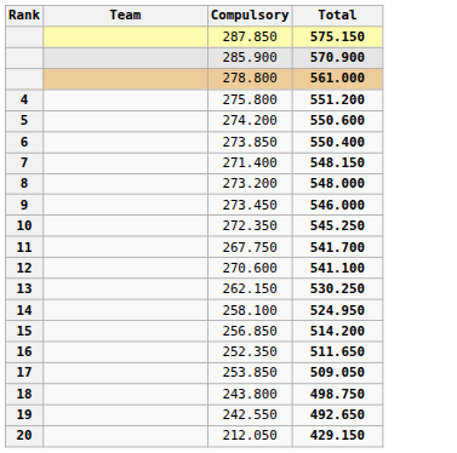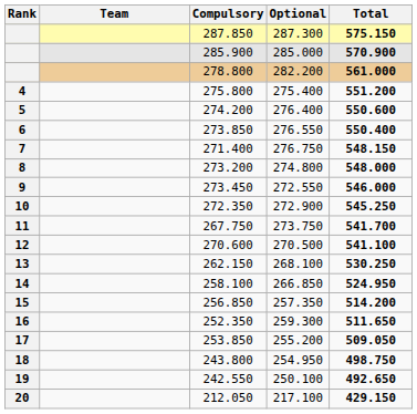 <table class="wikitable sortable" style="text-align:center; font-size:95%">
 <tr>
 <th scope="col" style="width:25px;">Rank</th>
 <th scope="col" style="width:150px;">Team</th>
 <th scope="col" style="width:50px;">Compulsory</th>
+<th scope="col" style="width:50px;">Optional</th>
 <th scope="col" style="width:80px;">Total</th>
 </tr>
 <tr style="background:#fffcaf;">
 <th scope=row style="text-align:center"></th>
 <td style="text-align:left;"><strong></strong></td>
 <td>287.850</td>
+<td>287.300</td>
 <td><strong>575.150</strong></td>
 </tr>
 <tr style="background:#e5e5e5;">
 <th scope=row style="text-align:center"></th>
 <td style="text-align:left;"><strong></strong></td>
 <td>285.900</td>
+<td>285.000</td>
 <td><strong>570.900</strong></td>
 </tr>
 <tr style="background:#ec9;">
 <th scope=row style="text-align:center"></th>
 <td style="text-align:left;"><strong></strong></td>
 <td>278.800</td>
+<td>282.200</td>
 <td><strong>561.000</strong></td>
 </tr>
 <tr>
 <th scope=row style="text-align:center">4</th>
 <td style="text-align:left;"></td>
 <td>275.800</td>
+<td>275.400</td>
 <td><strong>551.200</strong></td>
 </tr>
 <tr>
 <th scope=row style="text-align:center">5</th>
 <td style="text-align:left;"></td>
 <td>274.200</td>
+<td>276.400</td>
 <td><strong>550.600</strong></td>
 </tr>
 <tr>
 <th scope=row style="text-align:center">6</th>
 <td style="text-align:left;"></td>
 <td>273.850</td>
+<td>276.550</td>
 <td><strong>550.400</strong></td>
 </tr>
 <tr>
 <th scope=row style="text-align:center">7</th>
 <td style="text-align:left;"></td>
 <td>271.400</td>
+<td>276.750</td>
 <td><strong>548.150</strong></td>
 </tr>
 <tr>
 <th scope=row style="text-align:center">8</th>
 <td style="text-align:left;"></td>
 <td>273.200</td>
+<td>274.800</td>
 <td><strong>548.000</strong></td>
 </tr>
 <tr>
 <th scope=row style="text-align:center">9</th>
 <td style="text-align:left;"></td>
 <td>273.450</td>
+<td>272.550</td>
 <td><strong>546.000</strong></td>
 </tr>
 <tr>
 <th scope=row style="text-align:center">10</th>
 <td style="text-align:left;"></td>
 <td>272.350</td>
+<td>272.900</td>
 <td><strong>545.250</strong></td>
 </tr>
 <tr>
 <th scope=row style="text-align:center">11</th>
 <td style="text-align:left;"></td>
 <td>267.750</td>
+<td>273.750</td>
 <td><strong>541.700</strong></td>
 </tr>
 <tr>
 <th scope=row style="text-align:center">12</th>
 <td style="text-align:left;"></td>
 <td>270.600</td>
+<td>270.500</td>
 <td><strong>541.100</strong></td>
 </tr>
 <tr>
 <th scope=row style="text-align:center">13</th>
 <td style="text-align:left;"></td>
 <td>262.150</td>
+<td>268.100</td>
 <td><strong>530.250</strong></td>
 </tr>
 <tr>
 <th scope=row style="text-align:center">14</th>
 <td style="text-align:left;"></td>
 <td>258.100</td>
+<td>266.850</td>
 <td><strong>524.950</strong></td>
 </tr>
 <tr>
 <th scope=row style="text-align:center">15</th>
 <td style="text-align:left;"></td>
 <td>256.850</td>
+<td>257.350</td>
 <td><strong>514.200</strong></td>
 </tr>
 <tr>
 <th scope=row style="text-align:center">16</th>
 <td style="text-align:left;"></td>
 <td>252.350</td>
+<td>259.300</td>
 <td><strong>511.650</strong></td>
 </tr>
 <tr>
 <th scope=row style="text-align:center">17</th>
 <td style="text-align:left;"></td>
 <td>253.850</td>
+<td>255.200</td>
 <td><strong>509.050</strong></td>
 </tr>
 <tr>
 <th scope=row style="text-align:center">18</th>
 <td style="text-align:left;"></td>
 <td>243.800</td>
+<td>254.950</td>
 <td><strong>498.750</strong></td>
 </tr>
 <tr>
 <th scope=row style="text-align:center">19</th>
 <td style="text-align:left;"></td>
 <td>242.550</td>
+<td>250.100</td>
 <td><strong>492.650</strong></td>
 </tr>
 <tr>
 <th scope=row style="text-align:center">20</th>
 <td style="text-align:left;"></td>
 <td>212.050</td>
+<td>217.100</td>
 <td><strong>429.150</strong></td>
 </tr>
 </table>
